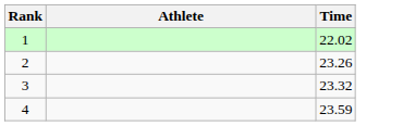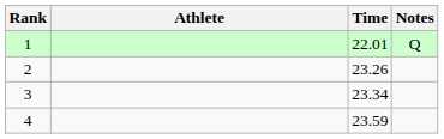 <table class="wikitable" style="text-align:center">
 <tr>
 <th>Rank</th>
 <th Style="width:18em">Athlete</th>
 <th>Time</th>
+<th>Notes</th>
 </tr>
 <tr style="background:#cfc">
 <td>1</td>
 <td style="text-align:left"></td>
-<td>22.02</td>
+<td>22.01</td>
+<td>Q</td>
 </tr>
 <tr>
 <td>2</td>
 <td style="text-align:left"></td>
 <td>23.26</td>
+<td></td>
 </tr>
 <tr>
 <td>3</td>
 <td style="text-align:left"></td>
-<td>23.32</td>
+<td>23.34</td>
+<td></td>
 </tr>
 <tr>
 <td>4</td>
 <td style="text-align:left"></td>
 <td>23.59</td>
+<td></td>
 </tr>
 </table>
